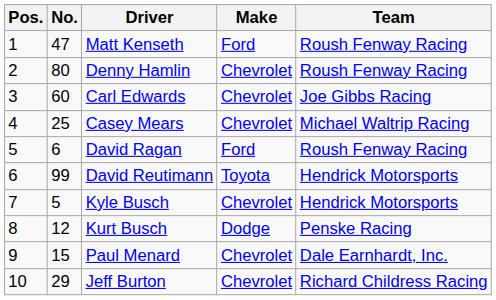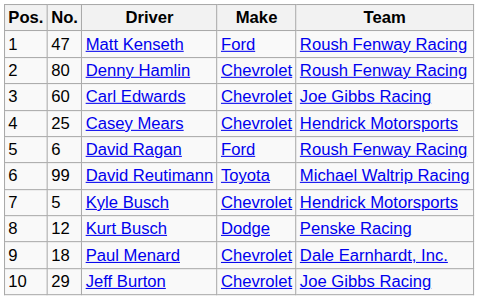 <table class="wikitable">
 <tr>
 <th>Pos.</th>
 <th>No.</th>
 <th>Driver</th>
 <th>Make</th>
 <th>Team</th>
 </tr>
 <tr>
 <td>1</td>
 <td>47</td>
 <td><a href='#'>Matt Kenseth</a></td>
 <td><a href='#'>Ford</a></td>
 <td><a href='#'>Roush Fenway Racing</a></td>
 </tr>
 <tr>
 <td>2</td>
 <td>80</td>
 <td><a href='#'>Denny Hamlin</a></td>
 <td><a href='#'>Chevrolet</a></td>
 <td><a href='#'>Roush Fenway Racing</a></td>
 </tr>
 <tr>
 <td>3</td>
 <td>60</td>
 <td><a href='#'>Carl Edwards</a></td>
 <td><a href='#'>Chevrolet</a></td>
 <td><a href='#'>Joe Gibbs Racing</a></td>
 </tr>
 <tr>
 <td>4</td>
 <td>25</td>
 <td><a href='#'>Casey Mears</a></td>
 <td><a href='#'>Chevrolet</a></td>
-<td><a href='#'>Michael Waltrip Racing</a></td>
+<td><a href='#'>Hendrick Motorsports</a></td>
 </tr>
 <tr>
 <td>5</td>
 <td>6</td>
 <td><a href='#'>David Ragan</a></td>
 <td><a href='#'>Ford</a></td>
 <td><a href='#'>Roush Fenway Racing</a></td>
 </tr>
 <tr>
 <td>6</td>
 <td>99</td>
 <td><a href='#'>David Reutimann</a></td>
 <td><a href='#'>Toyota</a></td>
-<td><a href='#'>Hendrick Motorsports</a></td>
+<td><a href='#'>Michael Waltrip Racing</a></td>
 </tr>
 <tr>
 <td>7</td>
 <td>5</td>
 <td><a href='#'>Kyle Busch</a></td>
 <td><a href='#'>Chevrolet</a></td>
 <td><a href='#'>Hendrick Motorsports</a></td>
 </tr>
 <tr>
 <td>8</td>
 <td>12</td>
 <td><a href='#'>Kurt Busch</a></td>
 <td><a href='#'>Dodge</a></td>
 <td><a href='#'>Penske Racing</a></td>
 </tr>
 <tr>
 <td>9</td>
-<td>15</td>
+<td>18</td>
 <td><a href='#'>Paul Menard</a></td>
 <td><a href='#'>Chevrolet</a></td>
 <td><a href='#'>Dale Earnhardt, Inc.</a></td>
 </tr>
 <tr>
 <td>10</td>
 <td>29</td>
 <td><a href='#'>Jeff Burton</a></td>
 <td><a href='#'>Chevrolet</a></td>
-<td><a href='#'>Richard Childress Racing</a></td>
+<td><a href='#'>Joe Gibbs Racing</a></td>
 </tr>
 </table>
